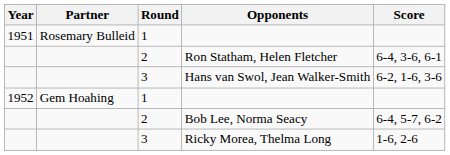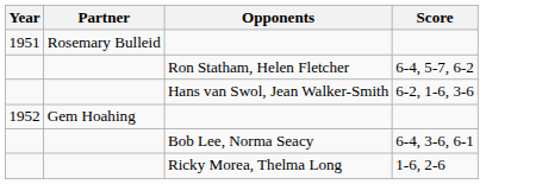 <table class="wikitable">
 <tr>
 <th>Year</th>
 <th>Partner</th>
-<th>Round</th>
 <th>Opponents</th>
 <th>Score</th>
 </tr>
 <tr>
 <td>1951</td>
 <td>Rosemary Bulleid</td>
-<td>1</td>
 <td></td>
 <td></td>
 </tr>
 <tr>
 <td></td>
 <td></td>
-<td>2</td>
 <td>Ron Statham, Helen Fletcher</td>
-<td>6-4, 3-6, 6-1</td>
+<td>6-4, 5-7, 6-2</td>
 </tr>
 <tr>
 <td></td>
 <td></td>
-<td>3</td>
 <td>Hans van Swol, Jean Walker-Smith</td>
 <td>6-2, 1-6, 3-6</td>
 </tr>
 <tr>
 <td>1952</td>
 <td>Gem Hoahing</td>
-<td>1</td>
 <td></td>
 <td></td>
 </tr>
 <tr>
 <td></td>
 <td></td>
-<td>2</td>
 <td>Bob Lee, Norma Seacy</td>
-<td>6-4, 5-7, 6-2</td>
+<td>6-4, 3-6, 6-1</td>
 </tr>
 <tr>
 <td></td>
 <td></td>
-<td>3</td>
 <td>Ricky Morea, Thelma Long</td>
 <td>1-6, 2-6</td>
 </tr>
 </table>
